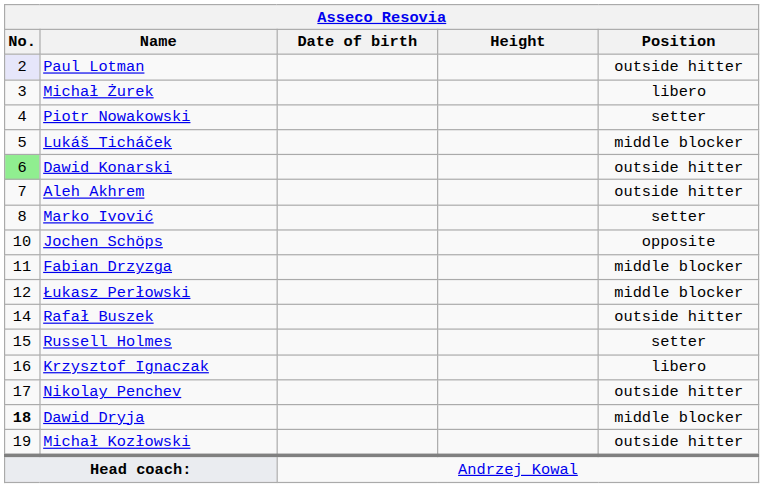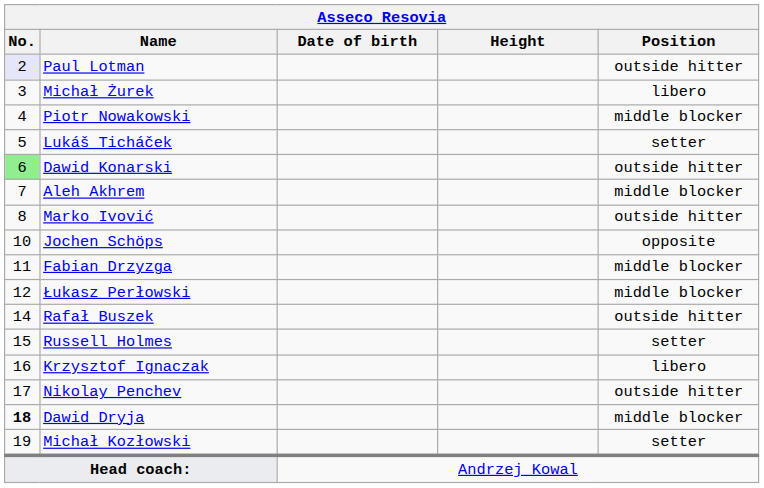 <table class="wikitable collapsible collapsed" style="font-size:100%; text-align:center">
 <tr>
 <th colspan=5 style="width:30em"><a href='#'>Asseco Resovia</a></th>
 </tr>
 <tr>
 <th>No.</th>
 <th style="width:15em">Name</th>
 <th style="width:10em">Date of birth</th>
 <th style="width:10em">Height</th>
 <th style="width:10em">Position</th>
 </tr>
 <tr>
 <td style="background: lavender;">2</td>
 <td align=left> <a href='#'>Paul Lotman</a></td>
 <td align=right></td>
 <td></td>
 <td>outside hitter</td>
 </tr>
 <tr>
 <td>3</td>
 <td align=left> <a href='#'>Michał Żurek</a></td>
 <td align=right></td>
 <td></td>
 <td>libero</td>
 </tr>
 <tr>
 <td>4</td>
 <td align=left> <a href='#'>Piotr Nowakowski</a></td>
 <td align=right></td>
 <td></td>
-<td>setter</td>
+<td>middle blocker</td>
 </tr>
 <tr>
 <td>5</td>
 <td align=left> <a href='#'>Lukáš Ticháček</a></td>
 <td align=right></td>
 <td></td>
-<td>middle blocker</td>
+<td>setter</td>
 </tr>
 <tr>
 <td style="background: lightgreen;">6</td>
 <td align=left> <a href='#'>Dawid Konarski</a></td>
 <td align=right></td>
 <td></td>
 <td>outside hitter</td>
 </tr>
 <tr>
 <td>7</td>
 <td align=left> <a href='#'>Aleh Akhrem</a></td>
 <td align=right></td>
 <td></td>
-<td>outside hitter</td>
+<td>middle blocker</td>
 </tr>
 <tr>
 <td>8</td>
 <td align=left> <a href='#'>Marko Ivović</a></td>
 <td align=right></td>
 <td></td>
-<td>setter</td>
+<td>outside hitter</td>
 </tr>
 <tr>
 <td>10</td>
 <td align=left> <a href='#'>Jochen Schöps</a></td>
 <td align=right></td>
 <td></td>
 <td>opposite</td>
 </tr>
 <tr>
 <td>11</td>
 <td align=left> <a href='#'>Fabian Drzyzga</a></td>
 <td align=right></td>
 <td></td>
 <td>middle blocker</td>
 </tr>
 <tr>
 <td>12</td>
 <td align=left> <a href='#'>Łukasz Perłowski</a></td>
 <td align=right></td>
 <td></td>
 <td>middle blocker</td>
 </tr>
 <tr>
 <td>14</td>
 <td align=left> <a href='#'>Rafał Buszek</a></td>
 <td align=right></td>
 <td></td>
 <td>outside hitter</td>
 </tr>
 <tr>
 <td>15</td>
 <td align=left> <a href='#'>Russell Holmes</a></td>
 <td align=right></td>
 <td></td>
 <td>setter</td>
 </tr>
 <tr>
 <td>16</td>
 <td align=left> <a href='#'>Krzysztof Ignaczak</a></td>
 <td align=right></td>
 <td></td>
 <td>libero</td>
 </tr>
 <tr>
 <td>17</td>
 <td align=left> <a href='#'>Nikolay Penchev</a></td>
 <td align=right></td>
 <td></td>
 <td>outside hitter</td>
 </tr>
 <tr>
 <td><strong>18</strong></td>
 <td align=left> <a href='#'>Dawid Dryja</a></td>
 <td align=right></td>
 <td></td>
 <td>middle blocker</td>
 </tr>
 <tr>
 <td>19</td>
 <td align=left> <a href='#'>Michał Kozłowski</a></td>
 <td align=right></td>
 <td></td>
-<td>outside hitter</td>
+<td>setter</td>
 </tr>
 <tr style="border-top: 3px solid grey">
 <td colspan=2 style="background:#EAECF0"><strong>Head coach:</strong></td>
 <td colspan=3> <a href='#'>Andrzej Kowal</a></td>
 </tr>
 </table>
